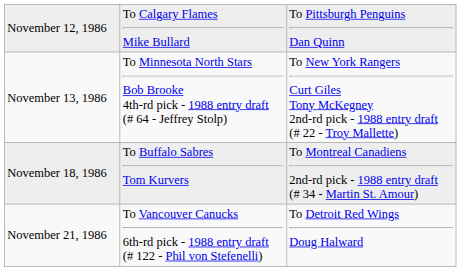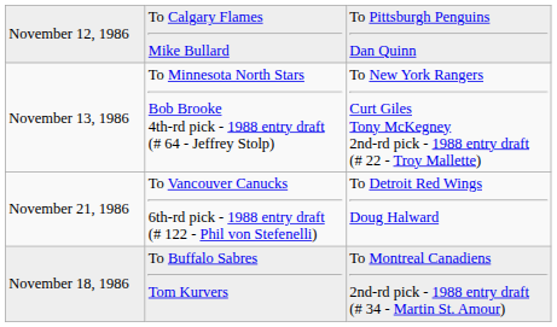 <table class="wikitable" style="border:1px solid #999; width:580px;">
 <tr style="background:#eee;">
 <td>November 12, 1986</td>
 <td valign="top">To <a href='#'>Calgary Flames</a><hr><a href='#'>Mike Bullard</a></td>
 <td valign="top">To <a href='#'>Pittsburgh Penguins</a><hr><a href='#'>Dan Quinn</a></td>
 </tr>
 <tr>
 <td>November 13, 1986</td>
 <td valign="top">To <a href='#'>Minnesota North Stars</a><hr><a href='#'>Bob Brooke</a><br>4th-rd pick - <a href='#'>1988 entry draft</a><br>(# 64 - Jeffrey Stolp)</td>
 <td valign="top">To <a href='#'>New York Rangers</a><hr><a href='#'>Curt Giles</a><br><a href='#'>Tony McKegney</a><br>2nd-rd pick - <a href='#'>1988 entry draft</a><br>(# 22 - <a href='#'>Troy Mallette</a>)</td>
 </tr>
+<tr>
+<td>November 21, 1986</td>
+<td valign="top">To <a href='#'>Vancouver Canucks</a><hr>6th-rd pick - <a href='#'>1988 entry draft</a><br>(# 122 - <a href='#'>Phil von Stefenelli</a>)</td>
+<td valign="top">To <a href='#'>Detroit Red Wings</a><hr><a href='#'>Doug Halward</a></td>
+</tr>
 <tr style="background:#eee;">
 <td>November 18, 1986</td>
 <td valign="top">To <a href='#'>Buffalo Sabres</a><hr><a href='#'>Tom Kurvers</a></td>
 <td valign="top">To <a href='#'>Montreal Canadiens</a><hr>2nd-rd pick - <a href='#'>1988 entry draft</a><br>(# 34 - <a href='#'>Martin St. Amour</a>)</td>
 </tr>
-<tr>
-<td>November 21, 1986</td>
-<td valign="top">To <a href='#'>Vancouver Canucks</a><hr>6th-rd pick - <a href='#'>1988 entry draft</a><br>(# 122 - <a href='#'>Phil von Stefenelli</a>)</td>
-<td valign="top">To <a href='#'>Detroit Red Wings</a><hr><a href='#'>Doug Halward</a></td>
-</tr>
 </table>
